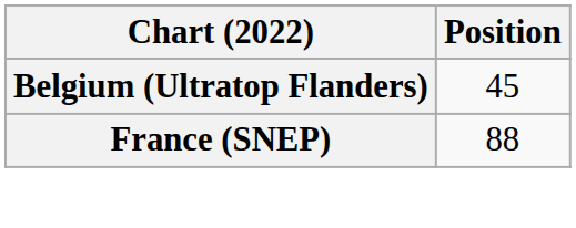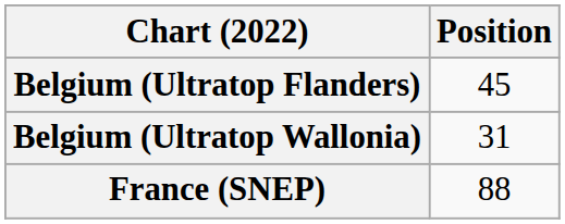 <table class="wikitable sortable plainrowheaders" style="text-align:center">
 <tr>
 <th scope="col">Chart (2022)</th>
 <th scope="col">Position</th>
 </tr>
 <tr>
 <th scope="row">Belgium (Ultratop Flanders)</th>
 <td>45</td>
 </tr>
 <tr>
+<th scope="row">Belgium (Ultratop Wallonia)</th>
+<td>31</td>
+</tr>
+<tr>
 <th scope="row">France (SNEP)</th>
 <td>88</td>
 </tr>
 </table>
